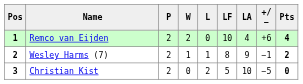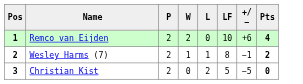 <table style=border-collapse:collapse border=1 cellspacing=0 cellpadding=5>
 <tr align=center bgcolor=#efefef>
 <th width=20>Pos</th>
 <th width=200>Name</th>
 <th width=20>P</th>
 <th width=20>W</th>
 <th width=20>L</th>
 <th width=20>LF</th>
-<th width=20>LA</th>
 <th width=20>+/−</th>
 <th width=20>Pts</th>
 </tr>
 <tr align=center style="background: #ccffcc;">
 <td><strong>1</strong></td>
 <td align="left"> <a href='#'>Remco van Eijden</a></td>
 <td>2</td>
 <td>2</td>
 <td>0</td>
 <td>10</td>
-<td>4</td>
 <td>+6</td>
 <td><strong>4</strong></td>
 </tr>
 <tr align=center>
 <td><strong>2</strong></td>
 <td align="left"> <a href='#'>Wesley Harms</a> (7)</td>
 <td>2</td>
 <td>1</td>
 <td>1</td>
 <td>8</td>
-<td>9</td>
 <td>−1</td>
 <td><strong>2</strong></td>
 </tr>
 <tr align=center>
 <td><strong>3</strong></td>
 <td align="left"> <a href='#'>Christian Kist</a></td>
 <td>2</td>
 <td>0</td>
 <td>2</td>
 <td>5</td>
-<td>10</td>
 <td>−5</td>
 <td><strong>0</strong></td>
 </tr>
 </table>
